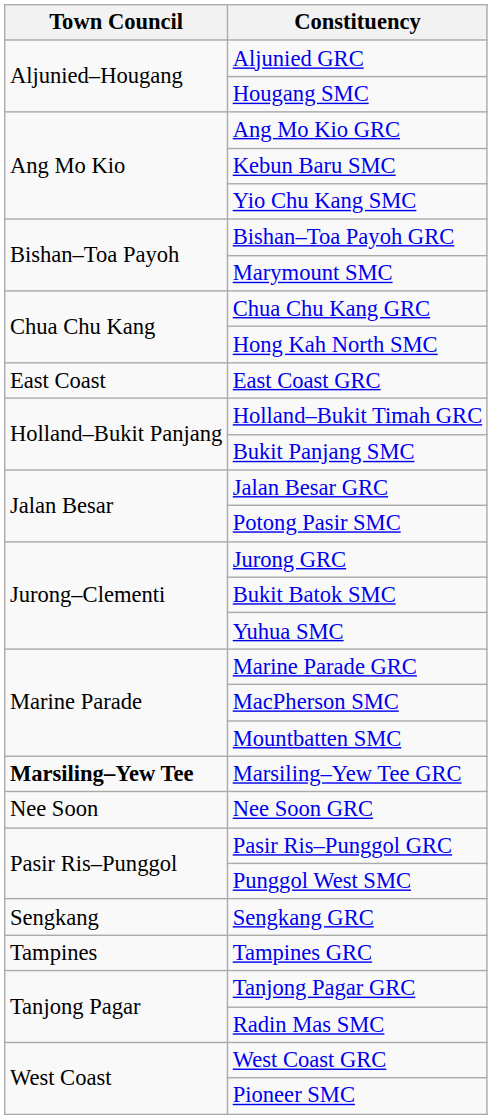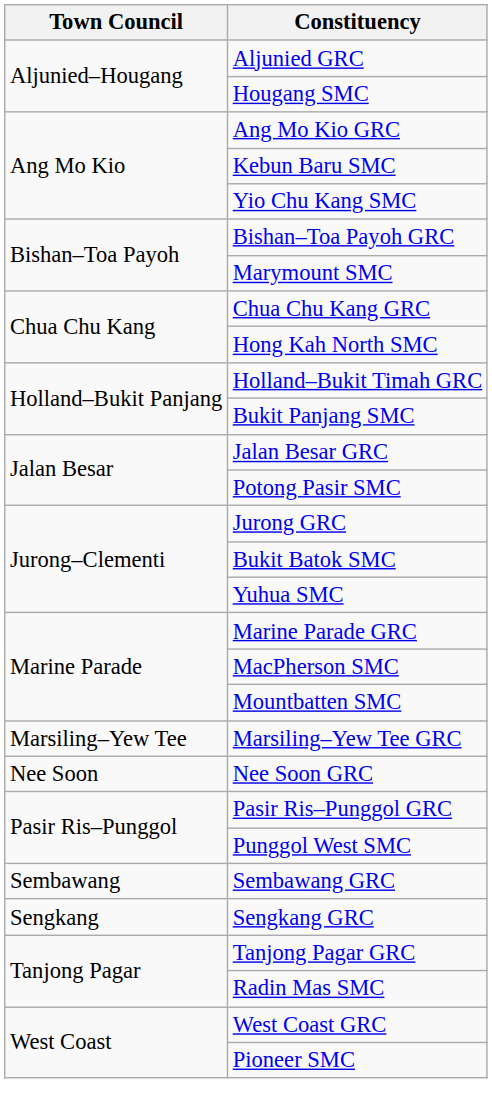 <table class="wikitable">
 <tr>
 <th>Town Council</th>
 <th>Constituency</th>
 </tr>
 <tr>
 <td rowspan=2>Aljunied–Hougang</td>
 <td><a href='#'>Aljunied GRC</a></td>
 </tr>
 <tr>
 <td><a href='#'>Hougang SMC</a></td>
 </tr>
 <tr>
 <td rowspan="3">Ang Mo Kio</td>
 <td><a href='#'>Ang Mo Kio GRC</a></td>
 </tr>
 <tr>
 <td><a href='#'>Kebun Baru SMC</a></td>
 </tr>
 <tr>
 <td><a href='#'>Yio Chu Kang SMC</a></td>
 </tr>
 <tr>
 <td rowspan="2">Bishan–Toa Payoh</td>
 <td><a href='#'>Bishan–Toa Payoh GRC</a></td>
 </tr>
 <tr>
 <td><a href='#'>Marymount SMC</a></td>
 </tr>
 <tr>
 <td rowspan="2">Chua Chu Kang</td>
 <td><a href='#'>Chua Chu Kang GRC</a></td>
 </tr>
 <tr>
 <td><a href='#'>Hong Kah North SMC</a></td>
 </tr>
 <tr>
-<td>East Coast</td>
-<td><a href='#'>East Coast GRC</a></td>
-</tr>
-<tr>
 <td rowspan="2">Holland–Bukit Panjang</td>
 <td><a href='#'>Holland–Bukit Timah GRC</a></td>
 </tr>
 <tr>
 <td><a href='#'>Bukit Panjang SMC</a></td>
 </tr>
 <tr>
 <td rowspan="2">Jalan Besar</td>
 <td><a href='#'>Jalan Besar GRC</a></td>
 </tr>
 <tr>
 <td><a href='#'>Potong Pasir SMC</a></td>
 </tr>
 <tr>
 <td rowspan="3">Jurong–Clementi</td>
 <td><a href='#'>Jurong GRC</a></td>
 </tr>
 <tr>
 <td><a href='#'>Bukit Batok SMC</a></td>
 </tr>
 <tr>
 <td><a href='#'>Yuhua SMC</a></td>
 </tr>
 <tr>
 <td rowspan="3">Marine Parade</td>
 <td><a href='#'>Marine Parade GRC</a></td>
 </tr>
 <tr>
 <td><a href='#'>MacPherson SMC</a></td>
 </tr>
 <tr>
 <td><a href='#'>Mountbatten SMC</a></td>
 </tr>
 <tr>
-<td><strong>Marsiling–Yew Tee</strong></td>
+<td>Marsiling–Yew Tee</td>
 <td><a href='#'>Marsiling–Yew Tee GRC</a></td>
 </tr>
 <tr>
 <td>Nee Soon</td>
 <td><a href='#'>Nee Soon GRC</a></td>
 </tr>
 <tr>
 <td rowspan="2">Pasir Ris–Punggol</td>
 <td><a href='#'>Pasir Ris–Punggol GRC</a></td>
 </tr>
 <tr>
 <td><a href='#'>Punggol West SMC</a></td>
 </tr>
 <tr>
+<td>Sembawang</td>
+<td><a href='#'>Sembawang GRC</a></td>
+</tr>
+<tr>
 <td>Sengkang</td>
 <td><a href='#'>Sengkang GRC</a></td>
-</tr>
-<tr>
-<td>Tampines</td>
-<td><a href='#'>Tampines GRC</a></td>
 </tr>
 <tr>
 <td rowspan="2">Tanjong Pagar</td>
 <td><a href='#'>Tanjong Pagar GRC</a></td>
 </tr>
 <tr>
 <td><a href='#'>Radin Mas SMC</a></td>
 </tr>
 <tr>
 <td rowspan="2">West Coast</td>
 <td><a href='#'>West Coast GRC</a></td>
 </tr>
 <tr>
 <td><a href='#'>Pioneer SMC</a></td>
 </tr>
 </table>
